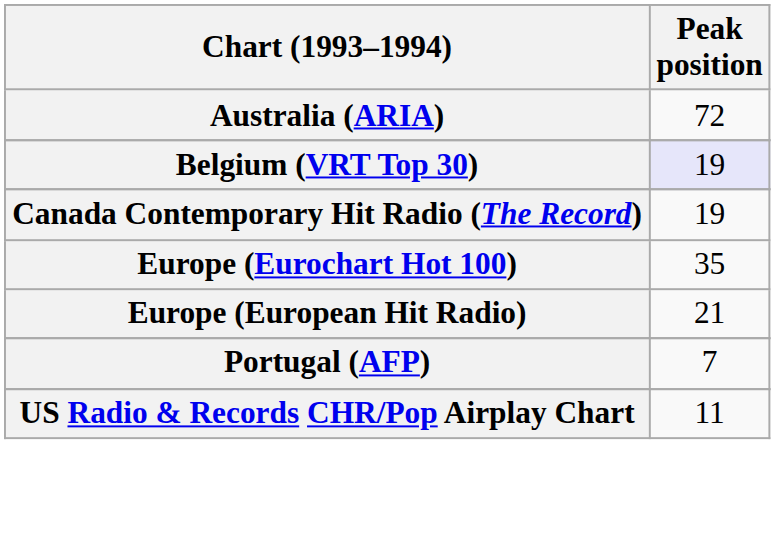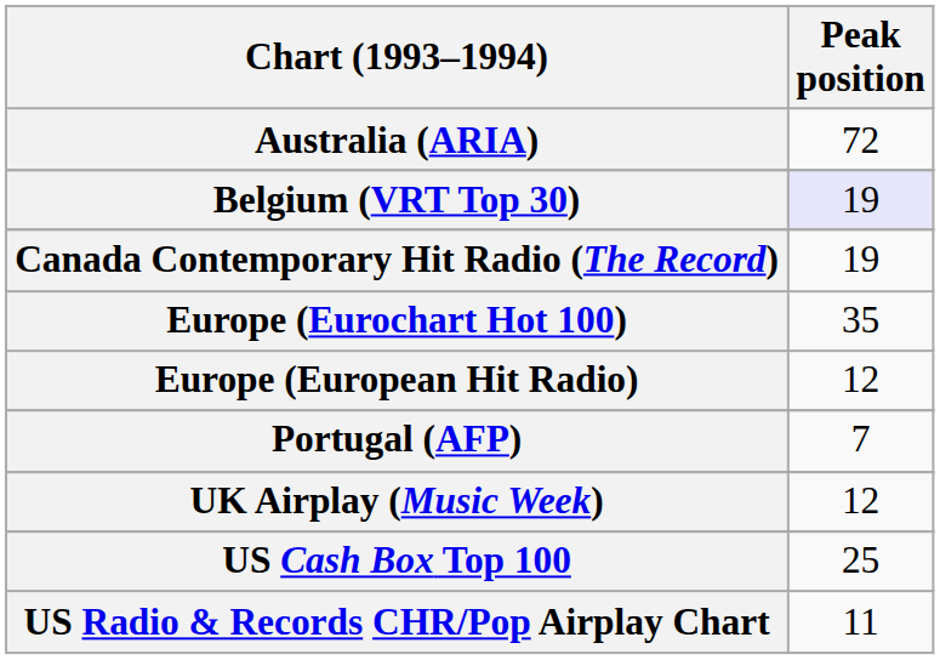 <table class="wikitable sortable plainrowheaders" style="text-align:center">
 <tr>
 <th scope="col">Chart (1993–1994)</th>
 <th scope="col">Peak<br>position</th>
 </tr>
 <tr>
 <th scope="row">Australia (<a href='#'>ARIA</a>)</th>
 <td>72</td>
 </tr>
 <tr>
 </tr>
 <tr>
 <th scope="row">Belgium (<a href='#'>VRT Top 30</a>)</th>
 <td style="background: lavender;">19</td>
 </tr>
 <tr>
 </tr>
 <tr>
 </tr>
 <tr>
 <th scope="row">Canada Contemporary Hit Radio (<a href='#'><em>The Record</em></a>)</th>
 <td>19</td>
 </tr>
 <tr>
 <th scope="row">Europe (<a href='#'>Eurochart Hot 100</a>)</th>
 <td>35</td>
 </tr>
 <tr>
 <th scope="row">Europe (European Hit Radio)</th>
-<td>21</td>
+<td>12</td>
 </tr>
 <tr>
 </tr>
 <tr>
 </tr>
 <tr>
 </tr>
 <tr>
 </tr>
 <tr>
 </tr>
 <tr>
 <th scope="row">Portugal (<a href='#'>AFP</a>)</th>
 <td>7</td>
 </tr>
 <tr>
 </tr>
 <tr>
+<th scope="row">UK Airplay (<em><a href='#'>Music Week</a></em>)</th>
+<td>12</td>
 </tr>
 <tr>
 </tr>
 <tr>
 </tr>
 <tr>
 </tr>
 <tr>
+</tr>
+<tr>
+<th scope="row">US <a href='#'><em>Cash Box</em> Top 100</a></th>
+<td>25</td>
+</tr>
+<tr>
 <th scope="row">US <a href='#'>Radio & Records</a> <a href='#'>CHR/Pop</a> Airplay Chart</th>
 <td>11</td>
 </tr>
 </table>
